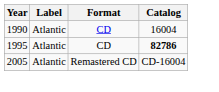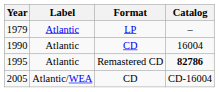 <table class=wikitable>
 <tr>
 <th>Year</th>
 <th>Label</th>
 <th>Format</th>
 <th>Catalog</th>
+</tr>
+<tr>
+<td align=center>1979</td>
+<td align=center><a href='#'>Atlantic</a></td>
+<td align=center><a href='#'>LP</a></td>
+<td align=center>–</td>
 </tr>
 <tr>
 <td align=center>1990</td>
 <td align=center>Atlantic</td>
 <td align=center><a href='#'>CD</a></td>
 <td align=center>16004</td>
 </tr>
 <tr>
 <td align=center>1995</td>
 <td align=center>Atlantic</td>
-<td align=center>CD</td>
+<td align=center>Remastered CD</td>
 <td align=center><strong>82786</strong></td>
 </tr>
 <tr>
 <td align=center>2005</td>
-<td align=center>Atlantic</td>
-<td align=center>Remastered CD</td>
+<td align=center>Atlantic/<a href='#'>WEA</a></td>
+<td align=center>CD</td>
 <td align=center>CD-16004</td>
 </tr>
 </table>
